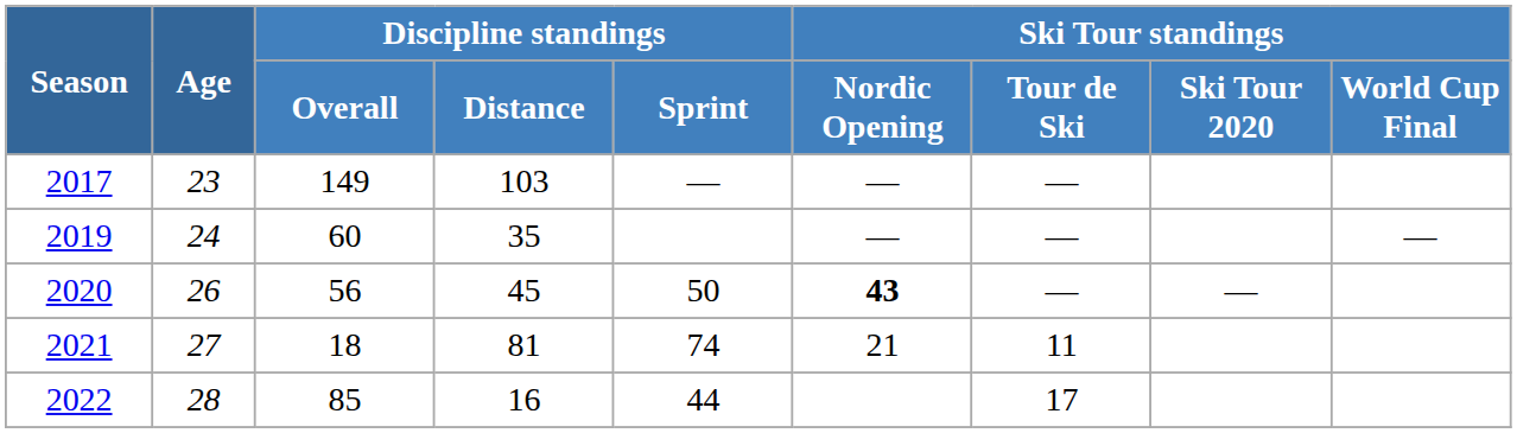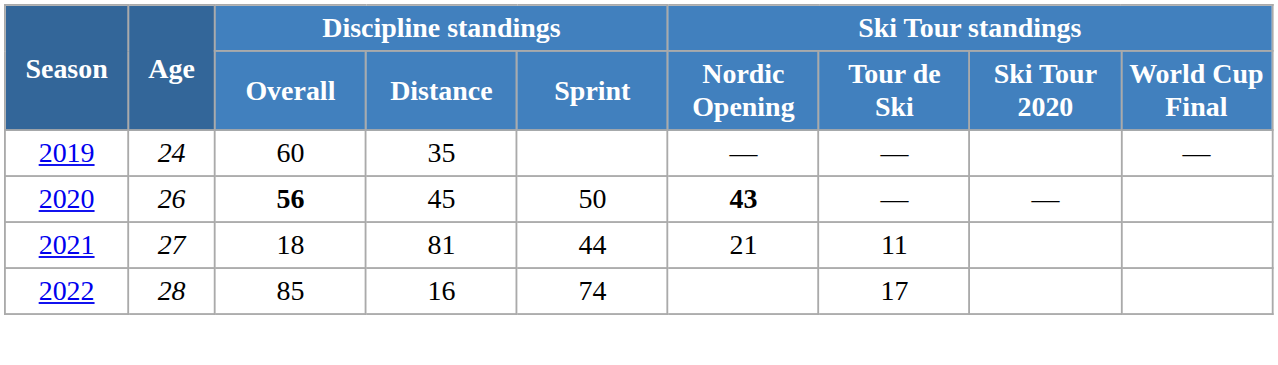 <table class="wikitable" style="font-size:95%; text-align:center; border:grey solid 1px; border-collapse:collapse; background:#ffffff;">
 <tr>
 <th style="background-color:#369; color:white; width:60px;" rowspan="2"> Season </th>
 <th style="background-color:#369; color:white; width:40px;" rowspan="2"> Age </th>
 <th style="background-color:#4180be; color:white;" colspan="3">Discipline standings</th>
 <th style="background-color:#4180be; color:white;" colspan="4">Ski Tour standings</th>
 </tr>
 <tr>
 <th style="background-color:#4180be; color:white; width:75px;">Overall</th>
 <th style="background-color:#4180be; color:white; width:75px;">Distance</th>
 <th style="background-color:#4180be; color:white; width:75px;">Sprint</th>
 <th style="background-color:#4180be; color:white; width:75px;">Nordic<br>Opening</th>
 <th style="background-color:#4180be; color:white; width:75px;">Tour de<br>Ski</th>
 <th style="background-color:#4180be; color:white; width:75px;">Ski Tour<br>2020</th>
 <th style="background-color:#4180be; color:white; width:75px;">World Cup<br>Final</th>
 </tr>
 <tr>
-<td><a href='#'>2017</a></td>
-<td><em>23</em></td>
-<td>149</td>
-<td>103</td>
-<td>—</td>
-<td>—</td>
-<td>—</td>
-<td></td>
-<td></td>
-</tr>
-<tr>
 <td><a href='#'>2019</a></td>
 <td><em>24</em></td>
 <td>60</td>
 <td>35</td>
 <td></td>
 <td>—</td>
 <td>—</td>
 <td></td>
 <td>—</td>
 </tr>
 <tr>
 <td><a href='#'>2020</a></td>
 <td><em>26</em></td>
-<td>56</td>
+<td><strong>56</strong></td>
 <td>45</td>
 <td>50</td>
 <td><strong>43</strong></td>
 <td>—</td>
 <td>—</td>
 <td></td>
 </tr>
 <tr>
 <td><a href='#'>2021</a></td>
 <td><em>27</em></td>
 <td>18</td>
 <td>81</td>
-<td>74</td>
+<td>44</td>
 <td>21</td>
 <td>11</td>
 <td></td>
 <td></td>
 </tr>
 <tr>
 <td><a href='#'>2022</a></td>
 <td><em>28</em></td>
 <td>85</td>
 <td>16</td>
-<td>44</td>
+<td>74</td>
 <td></td>
 <td>17</td>
 <td></td>
 <td></td>
 </tr>
 </table>
